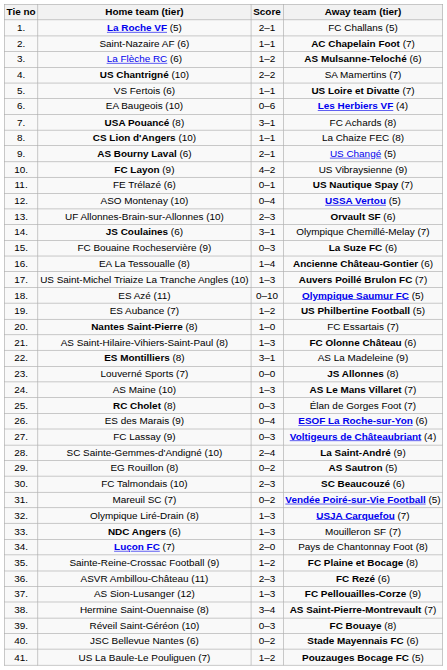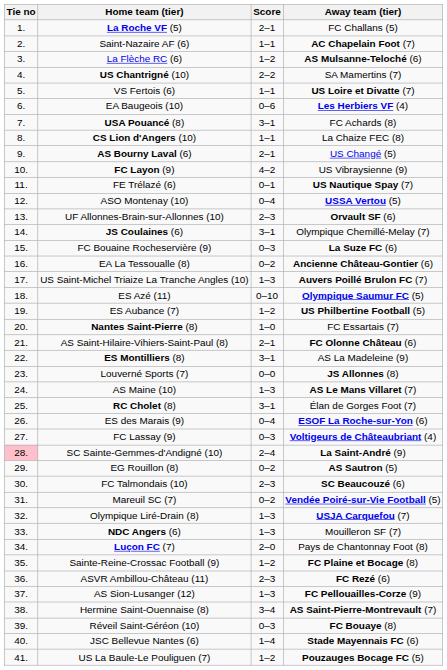 <table class="wikitable" style="text-align: center">
 <tr>
 <th>Tie no</th>
 <th>Home team (tier)</th>
 <th>Score</th>
 <th>Away team (tier)</th>
 </tr>
 <tr>
 <td>1.</td>
 <td><strong><a href='#'>La Roche VF</a></strong> (5)</td>
 <td>2–1</td>
 <td>FC Challans (5)</td>
 </tr>
 <tr>
 <td>2.</td>
 <td>Saint-Nazaire AF (6)</td>
 <td>1–1 </td>
 <td><strong>AC Chapelain Foot</strong> (7)</td>
 </tr>
 <tr>
 <td>3.</td>
 <td><a href='#'>La Flèche RC</a> (6)</td>
 <td>1–2</td>
 <td><strong>AS Mulsanne-Teloché</strong> (6)</td>
 </tr>
 <tr>
 <td>4.</td>
 <td><strong>US Chantrigné</strong> (10)</td>
 <td>2–2 </td>
 <td>SA Mamertins (7)</td>
 </tr>
 <tr>
 <td>5.</td>
 <td>VS Fertois (6)</td>
 <td>1–1 </td>
 <td><strong>US Loire et Divatte</strong> (7)</td>
 </tr>
 <tr>
 <td>6.</td>
 <td>EA Baugeois (10)</td>
 <td>0–6</td>
 <td><strong><a href='#'>Les Herbiers VF</a></strong> (4)</td>
 </tr>
 <tr>
 <td>7.</td>
 <td><strong>USA Pouancé</strong> (8)</td>
 <td>3–1</td>
 <td>FC Achards (8)</td>
 </tr>
 <tr>
 <td>8.</td>
 <td><strong>CS Lion d'Angers</strong> (10)</td>
 <td>1–1 </td>
 <td>La Chaize FEC (8)</td>
 </tr>
 <tr>
 <td>9.</td>
 <td><strong>AS Bourny Laval</strong> (6)</td>
 <td>2–1</td>
 <td><a href='#'>US Changé</a> (5)</td>
 </tr>
 <tr>
 <td>10.</td>
 <td><strong>FC Layon</strong> (9)</td>
 <td>4–2</td>
 <td>US Vibraysienne (9)</td>
 </tr>
 <tr>
 <td>11.</td>
 <td>FE Trélazé (6)</td>
 <td>0–1</td>
 <td><strong>US Nautique Spay</strong> (7)</td>
 </tr>
 <tr>
 <td>12.</td>
 <td>ASO Montenay (10)</td>
 <td>0–4</td>
 <td><strong><a href='#'>USSA Vertou</a></strong> (5)</td>
 </tr>
 <tr>
 <td>13.</td>
 <td>UF Allonnes-Brain-sur-Allonnes (10)</td>
 <td>2–3</td>
 <td><strong>Orvault SF</strong> (6)</td>
 </tr>
 <tr>
 <td>14.</td>
 <td><strong>JS Coulaines</strong> (6)</td>
 <td>3–1</td>
 <td>Olympique Chemillé-Melay (7)</td>
 </tr>
 <tr>
 <td>15.</td>
 <td>FC Bouaine Rocheservière (9)</td>
 <td>0–3</td>
 <td><strong>La Suze FC</strong> (6)</td>
 </tr>
 <tr>
 <td>16.</td>
 <td>EA La Tessoualle (8)</td>
-<td>1–4</td>
+<td>0–2</td>
 <td><strong>Ancienne Château-Gontier</strong> (6)</td>
 </tr>
 <tr>
 <td>17.</td>
 <td>US Saint-Michel Triaize La Tranche Angles (10)</td>
 <td>1–3</td>
 <td><strong>Auvers Poillé Brulon FC</strong> (7)</td>
 </tr>
 <tr>
 <td>18.</td>
 <td>ES Azé (11)</td>
 <td>0–10</td>
 <td><strong><a href='#'>Olympique Saumur FC</a></strong> (5)</td>
 </tr>
 <tr>
 <td>19.</td>
 <td>ES Aubance (7)</td>
 <td>1–2</td>
 <td><strong>US Philbertine Football</strong> (5)</td>
 </tr>
 <tr>
 <td>20.</td>
 <td><strong>Nantes Saint-Pierre</strong> (8)</td>
 <td>1–0</td>
 <td>FC Essartais (7)</td>
 </tr>
 <tr>
 <td>21.</td>
 <td>AS Saint-Hilaire-Vihiers-Saint-Paul (8)</td>
-<td>1–3</td>
+<td>2–1</td>
 <td><strong>FC Olonne Château</strong> (6)</td>
 </tr>
 <tr>
 <td>22.</td>
 <td><strong>ES Montilliers</strong> (8)</td>
 <td>3–1</td>
 <td>AS La Madeleine (9)</td>
 </tr>
 <tr>
 <td>23.</td>
 <td>Louverné Sports (7)</td>
 <td>0–0 </td>
 <td><strong>JS Allonnes</strong> (8)</td>
 </tr>
 <tr>
 <td>24.</td>
 <td>AS Maine (10)</td>
 <td>1–3</td>
 <td><strong>AS Le Mans Villaret</strong> (7)</td>
 </tr>
 <tr>
 <td>25.</td>
 <td><strong>RC Cholet</strong> (8)</td>
-<td>0–3</td>
+<td>3–1</td>
 <td>Élan de Gorges Foot (7)</td>
 </tr>
 <tr>
 <td>26.</td>
 <td>ES des Marais (9)</td>
 <td>0–4</td>
 <td><strong><a href='#'>ESOF La Roche-sur-Yon</a></strong> (6)</td>
 </tr>
 <tr>
 <td>27.</td>
 <td>FC Lassay (9)</td>
 <td>0–3</td>
 <td><strong><a href='#'>Voltigeurs de Châteaubriant</a></strong> (4)</td>
 </tr>
 <tr>
-<td>28.</td>
+<td style="background: pink;">28.</td>
 <td>SC Sainte-Gemmes-d'Andigné (10)</td>
 <td>2–4</td>
 <td><strong>La Saint-André</strong> (9)</td>
 </tr>
 <tr>
 <td>29.</td>
 <td>EG Rouillon (8)</td>
 <td>0–2</td>
 <td><strong>AS Sautron</strong> (5)</td>
 </tr>
 <tr>
 <td>30.</td>
 <td>FC Talmondais (10)</td>
 <td>2–3</td>
 <td><strong>SC Beaucouzé</strong> (6)</td>
 </tr>
 <tr>
 <td>31.</td>
 <td>Mareuil SC (7)</td>
 <td>0–2</td>
 <td><strong><a href='#'>Vendée Poiré-sur-Vie Football</a></strong> (5)</td>
 </tr>
 <tr>
 <td>32.</td>
 <td>Olympique Liré-Drain (8)</td>
 <td>1–3</td>
 <td><strong><a href='#'>USJA Carquefou</a></strong> (7)</td>
 </tr>
 <tr>
 <td>33.</td>
 <td><strong>NDC Angers</strong> (6)</td>
 <td>1–3</td>
 <td>Mouilleron SF (7)</td>
 </tr>
 <tr>
 <td>34.</td>
 <td><strong><a href='#'>Luçon FC</a></strong> (7)</td>
 <td>2–0</td>
 <td>Pays de Chantonnay Foot (8)</td>
 </tr>
 <tr>
 <td>35.</td>
 <td>Sainte-Reine-Crossac Football (9)</td>
 <td>1–2</td>
 <td><strong>FC Plaine et Bocage</strong> (8)</td>
 </tr>
 <tr>
 <td>36.</td>
 <td>ASVR Ambillou-Château (11)</td>
 <td>2–3</td>
 <td><strong>FC Rezé</strong> (6)</td>
 </tr>
 <tr>
 <td>37.</td>
 <td>AS Sion-Lusanger (12)</td>
 <td>1–3</td>
 <td><strong>FC Pellouailles-Corze</strong> (9)</td>
 </tr>
 <tr>
 <td>38.</td>
 <td>Hermine Saint-Ouennaise (8)</td>
 <td>3–4</td>
 <td><strong>AS Saint-Pierre-Montrevault</strong> (7)</td>
 </tr>
 <tr>
 <td>39.</td>
 <td>Réveil Saint-Géréon (10)</td>
 <td>0–3</td>
 <td><strong>FC Bouaye</strong> (8)</td>
 </tr>
 <tr>
 <td>40.</td>
 <td>JSC Bellevue Nantes (6)</td>
-<td>0–2</td>
+<td>1–4</td>
 <td><strong>Stade Mayennais FC</strong> (6)</td>
 </tr>
 <tr>
 <td>41.</td>
 <td>US La Baule-Le Pouliguen (7)</td>
 <td>1–2</td>
 <td><strong>Pouzauges Bocage FC</strong> (5)</td>
 </tr>
 </table>
